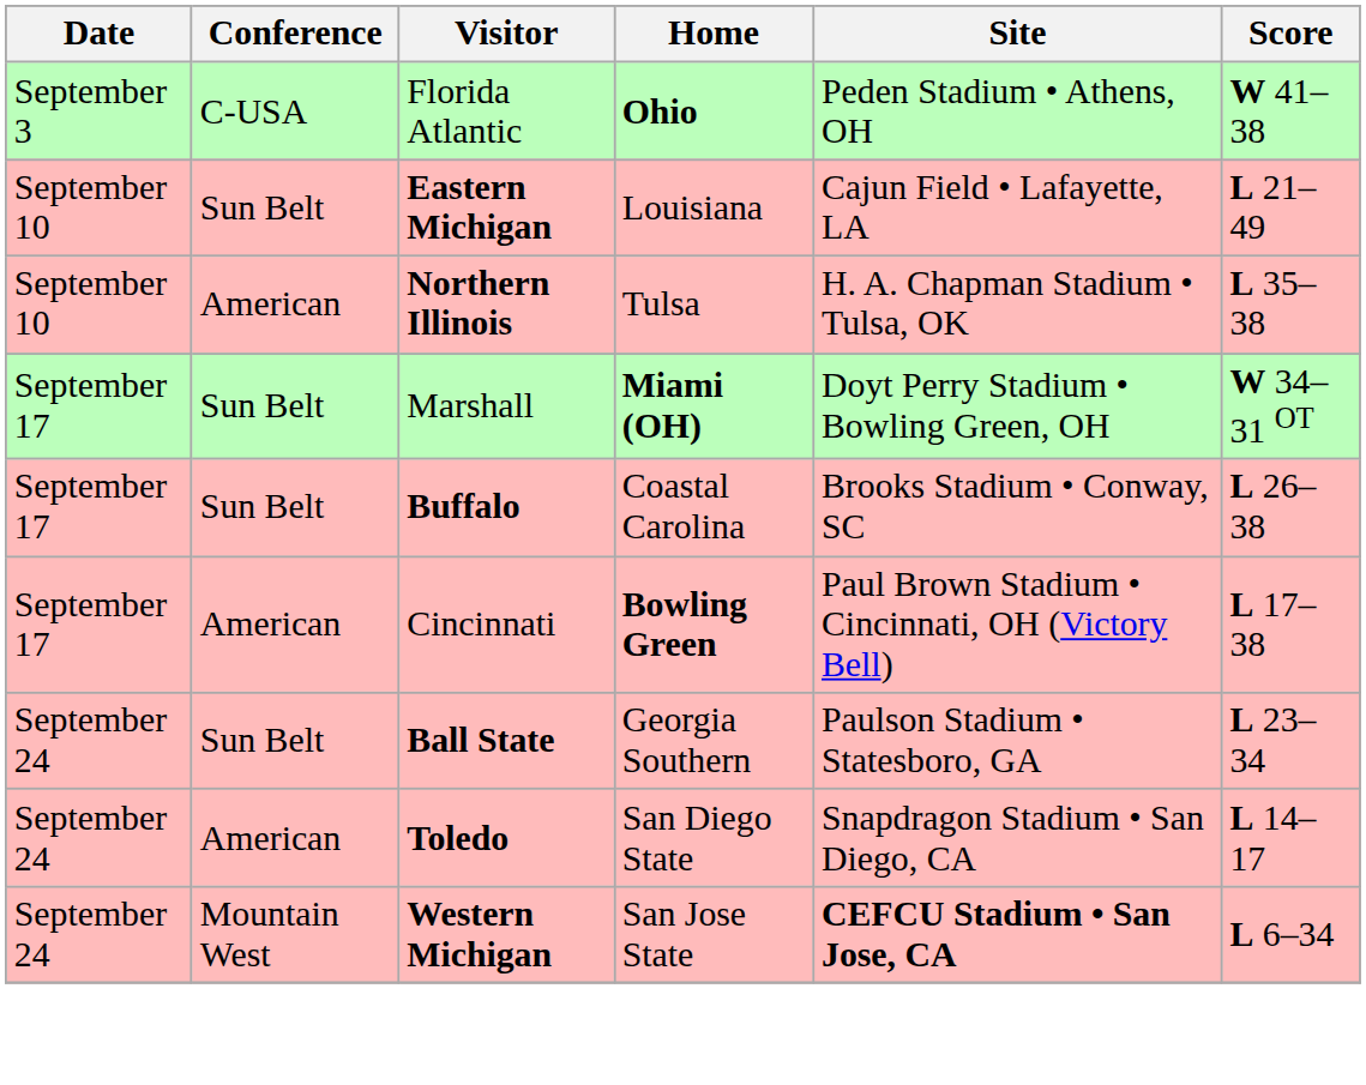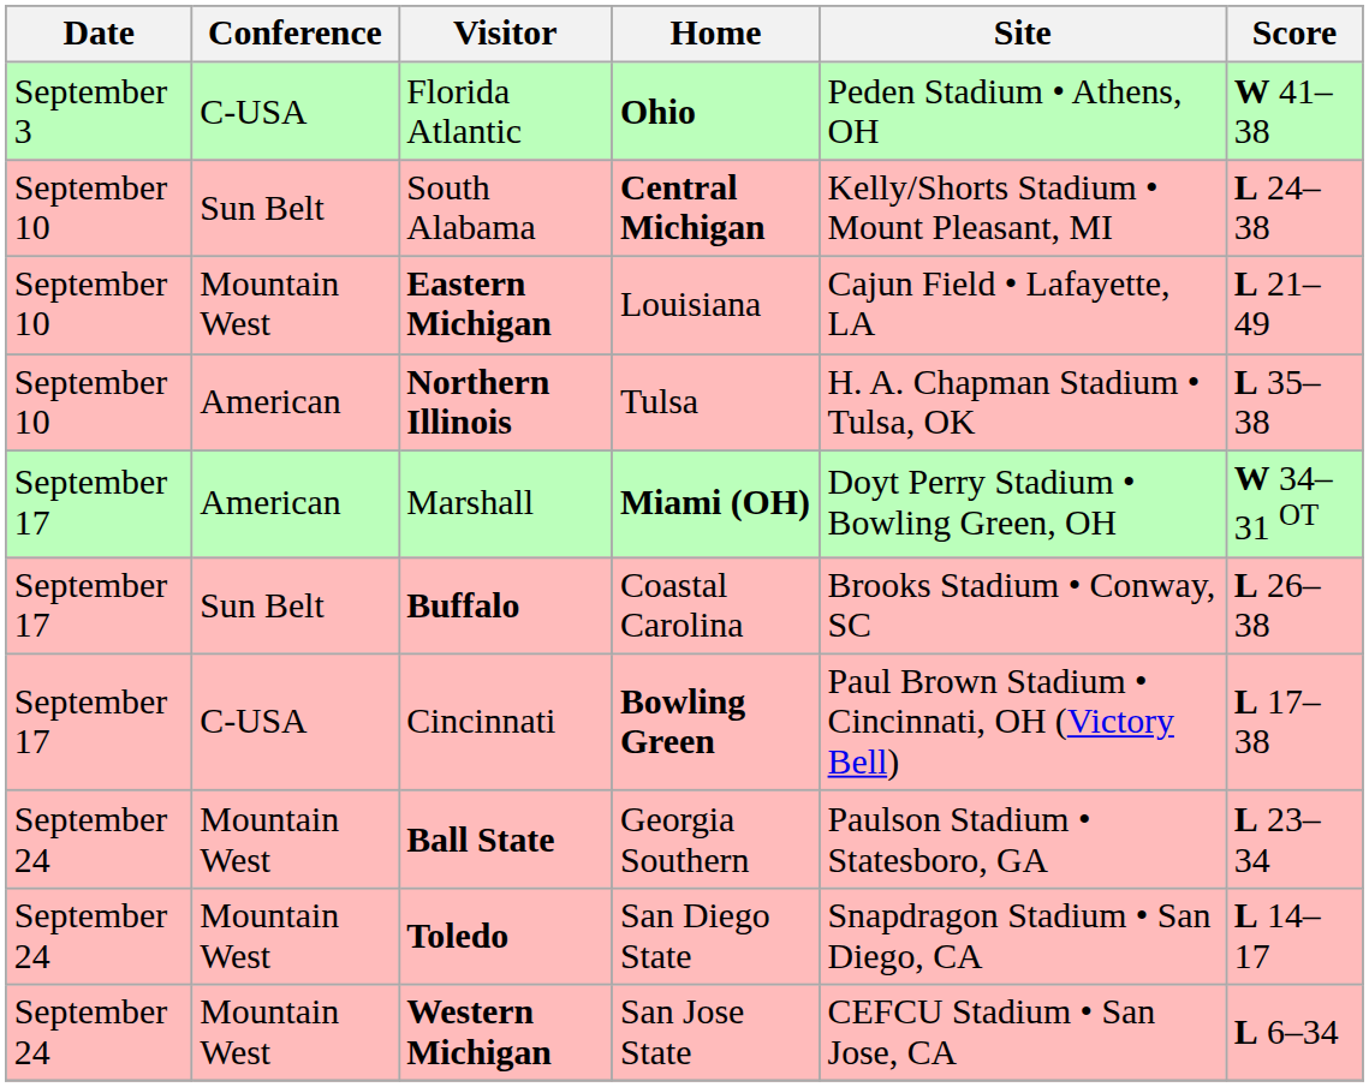 <table class="wikitable">
 <tr>
 <th>Date</th>
 <th>Conference</th>
 <th>Visitor</th>
 <th>Home</th>
 <th>Site</th>
 <th>Score</th>
 </tr>
 <tr style="background:#bfb;">
 <td>September 3</td>
 <td>C-USA</td>
 <td>Florida Atlantic</td>
 <td><strong>Ohio</strong></td>
 <td>Peden Stadium • Athens, OH</td>
 <td><strong>W</strong> 41–38</td>
 </tr>
 <tr style="background:#fbb;">
 <td>September 10</td>
 <td>Sun Belt</td>
+<td>South Alabama</td>
+<td><strong>Central Michigan</strong></td>
+<td>Kelly/Shorts Stadium • Mount Pleasant, MI</td>
+<td><strong>L</strong> 24–38</td>
+</tr>
+<tr style="background:#fbb;">
+<td>September 10</td>
+<td>Mountain West</td>
 <td><strong>Eastern Michigan</strong></td>
 <td>Louisiana</td>
 <td>Cajun Field • Lafayette, LA</td>
 <td><strong>L</strong> 21–49</td>
 </tr>
 <tr style="background:#fbb;">
 <td>September 10</td>
 <td>American</td>
 <td><strong>Northern Illinois</strong></td>
 <td>Tulsa</td>
 <td>H. A. Chapman Stadium • Tulsa, OK</td>
 <td><strong>L</strong> 35–38</td>
 </tr>
 <tr style="background:#bfb;">
 <td>September 17</td>
-<td>Sun Belt</td>
+<td>American</td>
 <td>Marshall</td>
 <td><strong>Miami (OH)</strong></td>
 <td>Doyt Perry Stadium • Bowling Green, OH</td>
 <td><strong>W</strong> 34–31 <sup>OT</sup></td>
 </tr>
 <tr style="background:#fbb;">
 <td>September 17</td>
 <td>Sun Belt</td>
 <td><strong>Buffalo</strong></td>
 <td>Coastal Carolina</td>
 <td>Brooks Stadium • Conway, SC</td>
 <td><strong>L</strong> 26–38</td>
 </tr>
 <tr style="background:#fbb;">
 <td>September 17</td>
-<td>American</td>
+<td>C-USA</td>
 <td>Cincinnati</td>
 <td><strong>Bowling Green</strong></td>
 <td>Paul Brown Stadium • Cincinnati, OH (<a href='#'>Victory Bell</a>)</td>
 <td><strong>L</strong> 17–38</td>
 </tr>
 <tr style="background:#fbb;">
 <td>September 24</td>
-<td>Sun Belt</td>
+<td>Mountain West</td>
 <td><strong>Ball State</strong></td>
 <td>Georgia Southern</td>
 <td>Paulson Stadium • Statesboro, GA</td>
 <td><strong>L</strong> 23–34</td>
 </tr>
 <tr style="background:#fbb;">
 <td>September 24</td>
-<td>American</td>
+<td>Mountain West</td>
 <td><strong>Toledo</strong></td>
 <td>San Diego State</td>
 <td>Snapdragon Stadium • San Diego, CA</td>
 <td><strong>L</strong> 14–17</td>
 </tr>
 <tr style="background:#fbb;">
 <td>September 24</td>
 <td>Mountain West</td>
 <td><strong>Western Michigan</strong></td>
 <td>San Jose State</td>
-<td><strong>CEFCU Stadium • San Jose, CA</strong></td>
+<td>CEFCU Stadium • San Jose, CA</td>
 <td><strong>L</strong> 6–34</td>
 </tr>
 <tr>
 </tr>
 </table>
